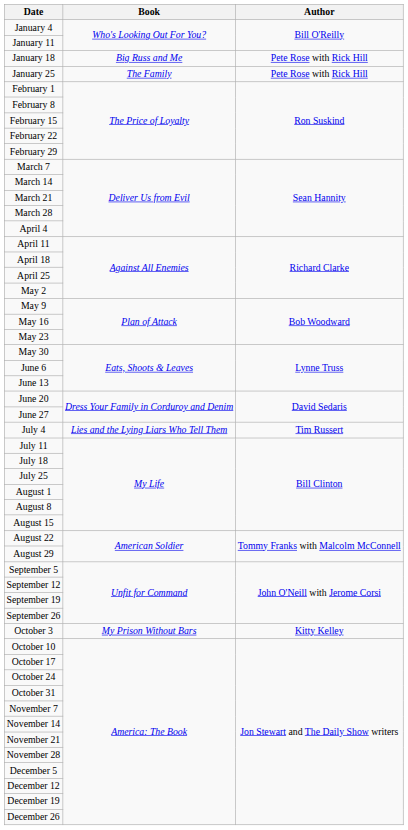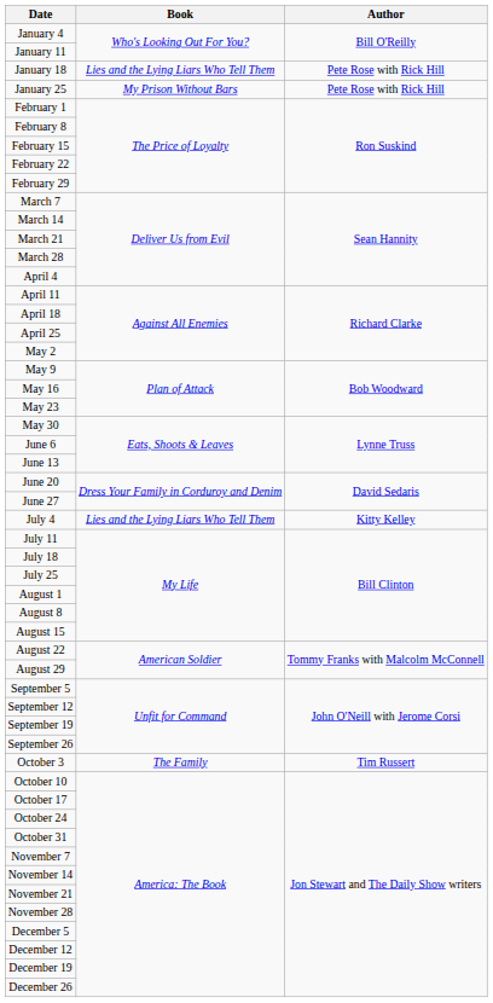 <table class="wikitable" style="text-align: center">
 <tr>
 <th>Date</th>
 <th>Book</th>
 <th>Author</th>
 </tr>
 <tr>
 <td>January 4</td>
 <td rowspan="2"><em><a href='#'>Who's Looking Out For You?</a></em></td>
 <td rowspan="2"><a href='#'>Bill O'Reilly</a></td>
 </tr>
 <tr>
 <td>January 11</td>
 </tr>
 <tr>
 <td>January 18</td>
-<td><em><a href='#'>Big Russ and Me</a></em></td>
+<td><em><a href='#'>Lies and the Lying Liars Who Tell Them</a></em></td>
 <td><a href='#'>Pete Rose</a> with <a href='#'>Rick Hill</a></td>
 </tr>
 <tr>
 <td>January 25</td>
-<td><em><a href='#'>The Family</a></em></td>
+<td><em><a href='#'>My Prison Without Bars</a></em></td>
 <td><a href='#'>Pete Rose</a> with <a href='#'>Rick Hill</a></td>
 </tr>
 <tr>
 <td>February 1</td>
 <td rowspan="5"><em><a href='#'>The Price of Loyalty</a></em></td>
 <td rowspan="5"><a href='#'>Ron Suskind</a></td>
 </tr>
 <tr>
 <td>February 8</td>
 </tr>
 <tr>
 <td>February 15</td>
 </tr>
 <tr>
 <td>February 22</td>
 </tr>
 <tr>
 <td>February 29</td>
 </tr>
 <tr>
 <td>March 7</td>
 <td rowspan="5"><em><a href='#'>Deliver Us from Evil</a></em></td>
 <td rowspan="5"><a href='#'>Sean Hannity</a></td>
 </tr>
 <tr>
 <td>March 14</td>
 </tr>
 <tr>
 <td>March 21</td>
 </tr>
 <tr>
 <td>March 28</td>
 </tr>
 <tr>
 <td>April 4</td>
 </tr>
 <tr>
 <td>April 11</td>
 <td rowspan="4"><em><a href='#'>Against All Enemies</a></em></td>
 <td rowspan="4"><a href='#'>Richard Clarke</a></td>
 </tr>
 <tr>
 <td>April 18</td>
 </tr>
 <tr>
 <td>April 25</td>
 </tr>
 <tr>
 <td>May 2</td>
 </tr>
 <tr>
 <td>May 9</td>
 <td rowspan="3"><em><a href='#'>Plan of Attack</a></em></td>
 <td rowspan="3"><a href='#'>Bob Woodward</a></td>
 </tr>
 <tr>
 <td>May 16</td>
 </tr>
 <tr>
 <td>May 23</td>
 </tr>
 <tr>
 <td>May 30</td>
 <td rowspan="3"><em><a href='#'>Eats, Shoots & Leaves</a></em></td>
 <td rowspan="3"><a href='#'>Lynne Truss</a></td>
 </tr>
 <tr>
 <td>June 6</td>
 </tr>
 <tr>
 <td>June 13</td>
 </tr>
 <tr>
 <td>June 20</td>
 <td rowspan="2"><em><a href='#'>Dress Your Family in Corduroy and Denim</a></em></td>
 <td rowspan="2"><a href='#'>David Sedaris</a></td>
 </tr>
 <tr>
 <td>June 27</td>
 </tr>
 <tr>
 <td>July 4</td>
 <td><em><a href='#'>Lies and the Lying Liars Who Tell Them</a></em></td>
-<td><a href='#'>Tim Russert</a></td>
+<td><a href='#'>Kitty Kelley</a></td>
 </tr>
 <tr>
 <td>July 11</td>
 <td rowspan="6"><em><a href='#'>My Life</a></em></td>
 <td rowspan="6"><a href='#'>Bill Clinton</a></td>
 </tr>
 <tr>
 <td>July 18</td>
 </tr>
 <tr>
 <td>July 25</td>
 </tr>
 <tr>
 <td>August 1</td>
 </tr>
 <tr>
 <td>August 8</td>
 </tr>
 <tr>
 <td>August 15</td>
 </tr>
 <tr>
 <td>August 22</td>
 <td rowspan="2"><em><a href='#'>American Soldier</a></em></td>
 <td rowspan="2"><a href='#'>Tommy Franks</a> with <a href='#'>Malcolm McConnell</a></td>
 </tr>
 <tr>
 <td>August 29</td>
 </tr>
 <tr>
 <td>September 5</td>
 <td rowspan="4"><em><a href='#'>Unfit for Command</a></em></td>
 <td rowspan="4"><a href='#'>John O'Neill</a> with <a href='#'>Jerome Corsi</a></td>
 </tr>
 <tr>
 <td>September 12</td>
 </tr>
 <tr>
 <td>September 19</td>
 </tr>
 <tr>
 <td>September 26</td>
 </tr>
 <tr>
 <td>October 3</td>
-<td><em><a href='#'>My Prison Without Bars</a></em></td>
-<td><a href='#'>Kitty Kelley</a></td>
+<td><em><a href='#'>The Family</a></em></td>
+<td><a href='#'>Tim Russert</a></td>
 </tr>
 <tr>
 <td>October 10</td>
 <td rowspan="12"><em><a href='#'>America: The Book</a></em></td>
 <td rowspan="12"><a href='#'>Jon Stewart</a> and <a href='#'>The Daily Show</a> writers</td>
 </tr>
 <tr>
 <td>October 17</td>
 </tr>
 <tr>
 <td>October 24</td>
 </tr>
 <tr>
 <td>October 31</td>
 </tr>
 <tr>
 <td>November 7</td>
 </tr>
 <tr>
 <td>November 14</td>
 </tr>
 <tr>
 <td>November 21</td>
 </tr>
 <tr>
 <td>November 28</td>
 </tr>
 <tr>
 <td>December 5</td>
 </tr>
 <tr>
 <td>December 12</td>
 </tr>
 <tr>
 <td>December 19</td>
 </tr>
 <tr>
 <td>December 26</td>
 </tr>
 </table>
